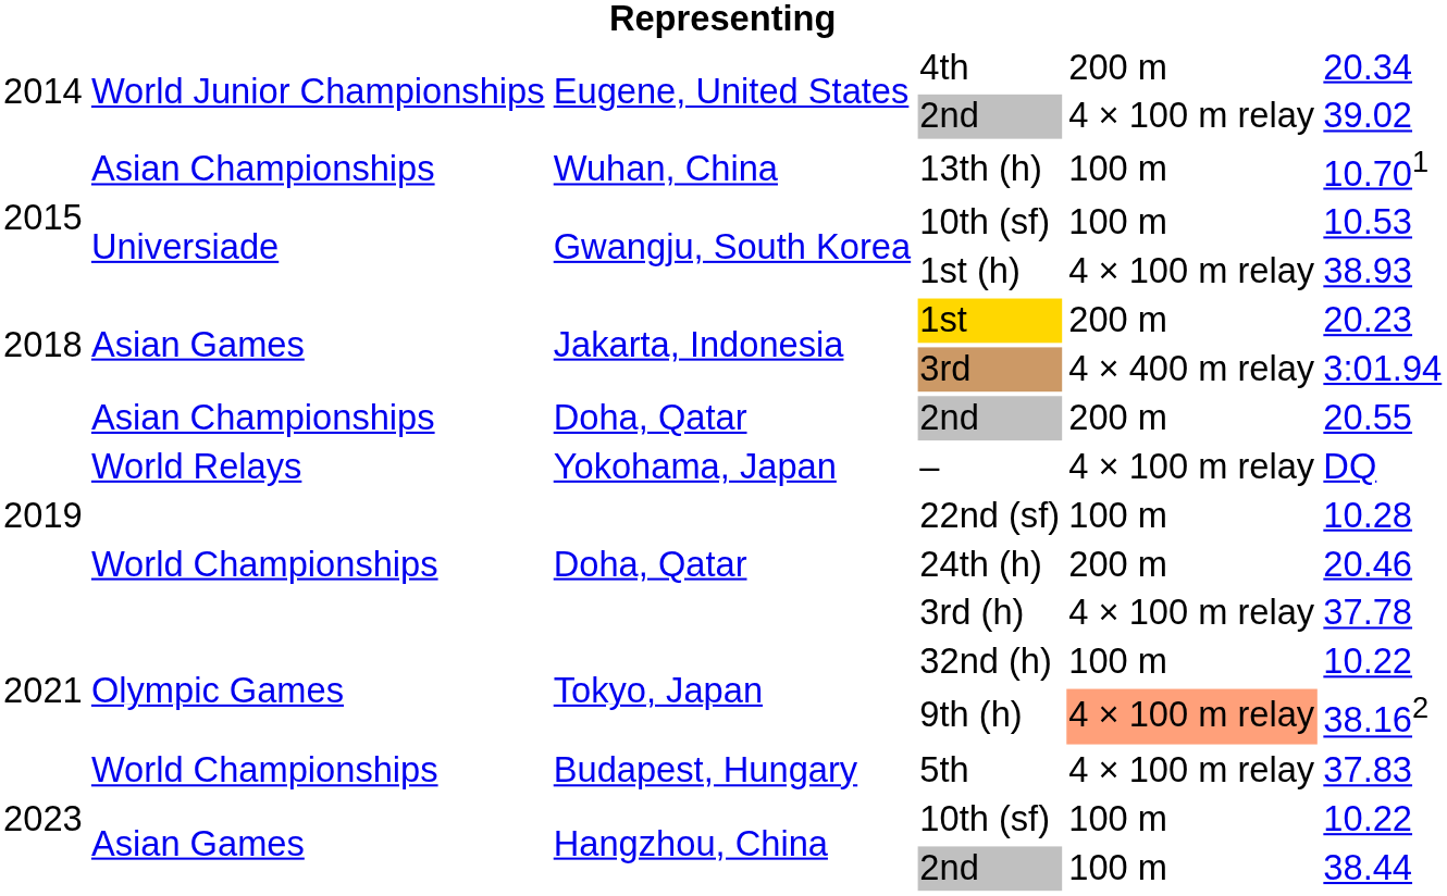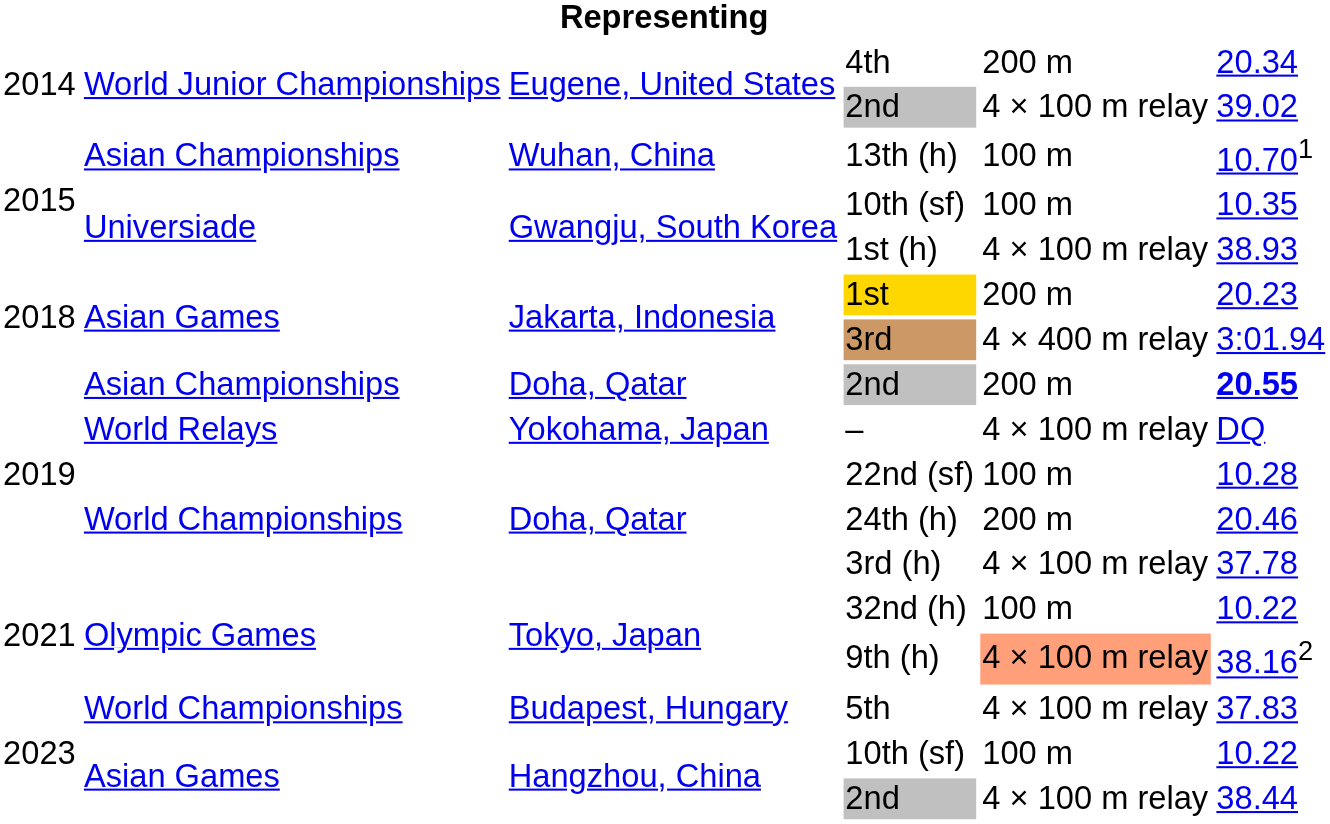 <table>
 <tr>
 <th colspan="6">Representing </th>
 </tr>
 <tr>
 <td rowspan=2>2014</td>
 <td rowspan=2><a href='#'>World Junior Championships</a></td>
 <td rowspan=2><a href='#'>Eugene, United States</a></td>
 <td>4th</td>
 <td>200 m</td>
 <td><a href='#'>20.34</a></td>
 </tr>
 <tr>
 <td bgcolor=silver>2nd</td>
 <td>4 × 100 m relay</td>
 <td><a href='#'>39.02</a></td>
 </tr>
 <tr>
 <td rowspan=3>2015</td>
 <td><a href='#'>Asian Championships</a></td>
 <td><a href='#'>Wuhan, China</a></td>
 <td>13th (h)</td>
 <td>100 m</td>
 <td><a href='#'>10.70</a><sup>1</sup></td>
 </tr>
 <tr>
 <td rowspan=2><a href='#'>Universiade</a></td>
 <td rowspan=2><a href='#'>Gwangju, South Korea</a></td>
 <td>10th (sf)</td>
 <td>100 m</td>
-<td><a href='#'>10.53</a></td>
+<td><a href='#'>10.35</a></td>
 </tr>
 <tr>
 <td>1st (h)</td>
 <td>4 × 100 m relay</td>
 <td><a href='#'>38.93</a></td>
 </tr>
 <tr>
 <td rowspan=2>2018</td>
 <td rowspan=2><a href='#'>Asian Games</a></td>
 <td rowspan=2><a href='#'>Jakarta, Indonesia</a></td>
 <td bgcolor=gold>1st</td>
 <td>200 m</td>
 <td><a href='#'>20.23</a></td>
 </tr>
 <tr>
 <td bgcolor=cc9966>3rd</td>
 <td>4 × 400 m relay</td>
 <td><a href='#'>3:01.94</a></td>
 </tr>
 <tr>
 <td rowspan=5>2019</td>
 <td><a href='#'>Asian Championships</a></td>
 <td><a href='#'>Doha, Qatar</a></td>
 <td bgcolor=silver>2nd</td>
 <td>200 m</td>
-<td><a href='#'>20.55</a></td>
+<td><strong><a href='#'>20.55</a></strong></td>
 </tr>
 <tr>
 <td><a href='#'>World Relays</a></td>
 <td><a href='#'>Yokohama, Japan</a></td>
 <td>–</td>
 <td>4 × 100 m relay</td>
 <td><a href='#'>DQ</a></td>
 </tr>
 <tr>
 <td rowspan=3><a href='#'>World Championships</a></td>
 <td rowspan=3><a href='#'>Doha, Qatar</a></td>
 <td>22nd (sf)</td>
 <td>100 m</td>
 <td><a href='#'>10.28</a></td>
 </tr>
 <tr>
 <td>24th (h)</td>
 <td>200 m</td>
 <td><a href='#'>20.46</a></td>
 </tr>
 <tr>
 <td>3rd (h)</td>
 <td>4 × 100 m relay</td>
 <td><a href='#'>37.78</a></td>
 </tr>
 <tr>
 <td rowspan=2>2021</td>
 <td rowspan=2><a href='#'>Olympic Games</a></td>
 <td rowspan=2><a href='#'>Tokyo, Japan</a></td>
 <td>32nd (h)</td>
 <td>100 m</td>
 <td><a href='#'>10.22</a></td>
 </tr>
 <tr>
 <td>9th (h)</td>
 <td style="background: lightsalmon;">4 × 100 m relay</td>
 <td><a href='#'>38.16</a><sup>2</sup></td>
 </tr>
 <tr>
 <td rowspan=3>2023</td>
 <td><a href='#'>World Championships</a></td>
 <td><a href='#'>Budapest, Hungary</a></td>
 <td>5th</td>
 <td>4 × 100 m relay</td>
 <td><a href='#'>37.83</a></td>
 </tr>
 <tr>
 <td rowspan=2><a href='#'>Asian Games</a></td>
 <td rowspan=2><a href='#'>Hangzhou, China</a></td>
 <td>10th (sf)</td>
 <td>100 m</td>
 <td><a href='#'>10.22</a></td>
 </tr>
 <tr>
 <td bgcolor=silver>2nd</td>
-<td>100 m</td>
+<td>4 × 100 m relay</td>
 <td><a href='#'>38.44</a></td>
 </tr>
 </table>
